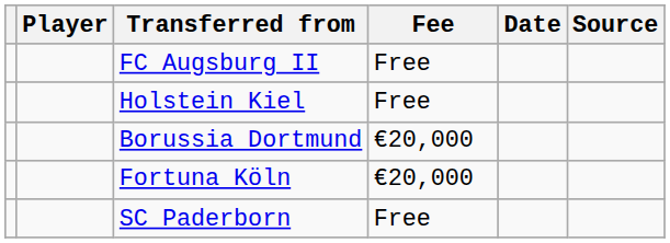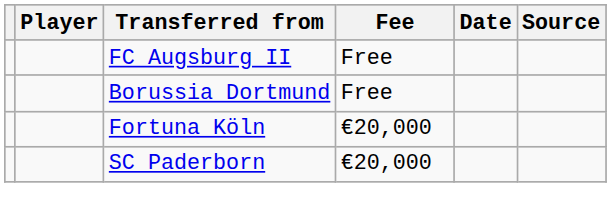 <table class="wikitable plainrowheaders sortable">
 <tr>
 <th></th>
 <th scope="col">Player</th>
 <th>Transferred from</th>
 <th style="width: 65px;">Fee</th>
 <th scope="col">Date</th>
 <th scope="col">Source</th>
 </tr>
 <tr>
 <td align="center"></td>
 <td></td>
 <td> <a href='#'>FC Augsburg II</a></td>
 <td>Free</td>
 <td></td>
 <td></td>
 </tr>
 <tr>
 <td align="center"></td>
 <td></td>
-<td> <a href='#'>Holstein Kiel</a></td>
+<td> <a href='#'>Borussia Dortmund</a></td>
 <td>Free</td>
-<td></td>
-<td></td>
-</tr>
-<tr>
-<td align="center"></td>
-<td></td>
-<td> <a href='#'>Borussia Dortmund</a></td>
-<td>€20,000</td>
 <td></td>
 <td></td>
 </tr>
 <tr>
 <td align="center"></td>
 <td></td>
 <td> <a href='#'>Fortuna Köln</a></td>
 <td>€20,000</td>
 <td></td>
 <td></td>
 </tr>
 <tr>
 <td align="center"></td>
 <td></td>
 <td> <a href='#'>SC Paderborn</a></td>
-<td>Free</td>
+<td>€20,000</td>
 <td></td>
 <td></td>
 </tr>
 </table>
